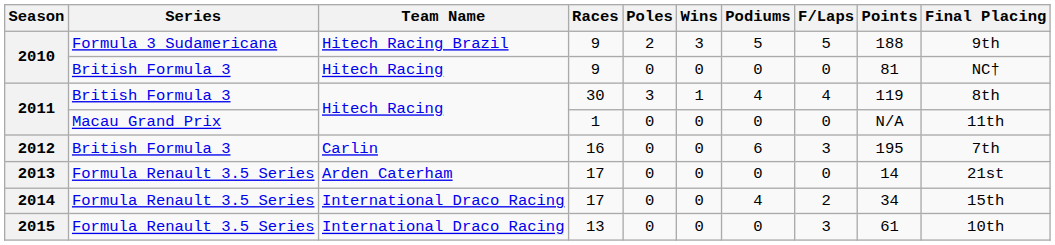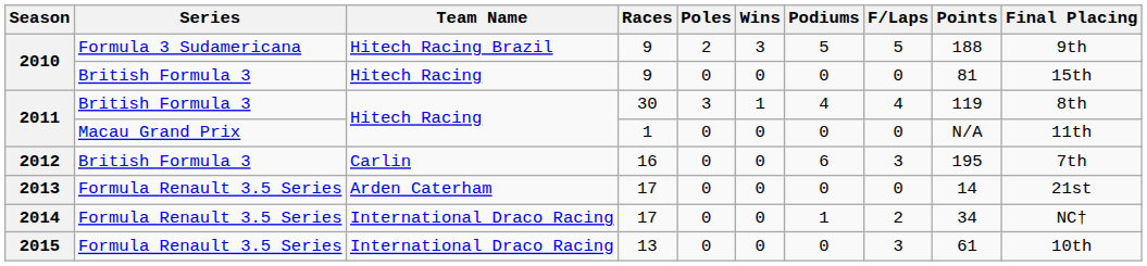 <table class="wikitable" style="font-size: 90%; text-align:center">
 <tr>
 <th>Season</th>
 <th>Series</th>
 <th>Team Name</th>
 <th>Races</th>
 <th>Poles</th>
 <th>Wins</th>
 <th>Podiums</th>
 <th>F/Laps</th>
 <th>Points</th>
 <th>Final Placing</th>
 </tr>
 <tr>
 <th rowspan=2>2010</th>
 <td align=left><a href='#'>Formula 3 Sudamericana</a></td>
 <td align=left><a href='#'>Hitech Racing Brazil</a></td>
 <td>9</td>
 <td>2</td>
 <td>3</td>
 <td>5</td>
 <td>5</td>
 <td>188</td>
 <td>9th</td>
 </tr>
 <tr>
 <td align=left><a href='#'>British Formula 3</a></td>
 <td align=left><a href='#'>Hitech Racing</a></td>
 <td>9</td>
 <td>0</td>
 <td>0</td>
 <td>0</td>
 <td>0</td>
 <td>81</td>
-<td>NC†</td>
+<td>15th</td>
 </tr>
 <tr>
 <th rowspan=2>2011</th>
 <td align=left><a href='#'>British Formula 3</a></td>
 <td align=left rowspan=2><a href='#'>Hitech Racing</a></td>
 <td>30</td>
 <td>3</td>
 <td>1</td>
 <td>4</td>
 <td>4</td>
 <td>119</td>
 <td>8th</td>
 </tr>
 <tr>
 <td align=left><a href='#'>Macau Grand Prix</a></td>
 <td>1</td>
 <td>0</td>
 <td>0</td>
 <td>0</td>
 <td>0</td>
 <td>N/A</td>
 <td>11th</td>
 </tr>
 <tr>
 <th>2012</th>
 <td align=left><a href='#'>British Formula 3</a></td>
 <td align=left><a href='#'>Carlin</a></td>
 <td>16</td>
 <td>0</td>
 <td>0</td>
 <td>6</td>
 <td>3</td>
 <td>195</td>
 <td>7th</td>
 </tr>
 <tr>
 <th>2013</th>
 <td align=left><a href='#'>Formula Renault 3.5 Series</a></td>
 <td align=left><a href='#'>Arden Caterham</a></td>
 <td>17</td>
 <td>0</td>
 <td>0</td>
 <td>0</td>
 <td>0</td>
 <td>14</td>
 <td>21st</td>
 </tr>
 <tr>
 <th>2014</th>
 <td align=left><a href='#'>Formula Renault 3.5 Series</a></td>
 <td align=left><a href='#'>International Draco Racing</a></td>
 <td>17</td>
 <td>0</td>
 <td>0</td>
-<td>4</td>
+<td>1</td>
 <td>2</td>
 <td>34</td>
-<td>15th</td>
+<td>NC†</td>
 </tr>
 <tr>
 <th>2015</th>
 <td align=left nowrap><a href='#'>Formula Renault 3.5 Series</a></td>
 <td align=left nowrap><a href='#'>International Draco Racing</a></td>
 <td>13</td>
 <td>0</td>
 <td>0</td>
 <td>0</td>
 <td>3</td>
 <td>61</td>
 <td>10th</td>
 </tr>
 </table>
